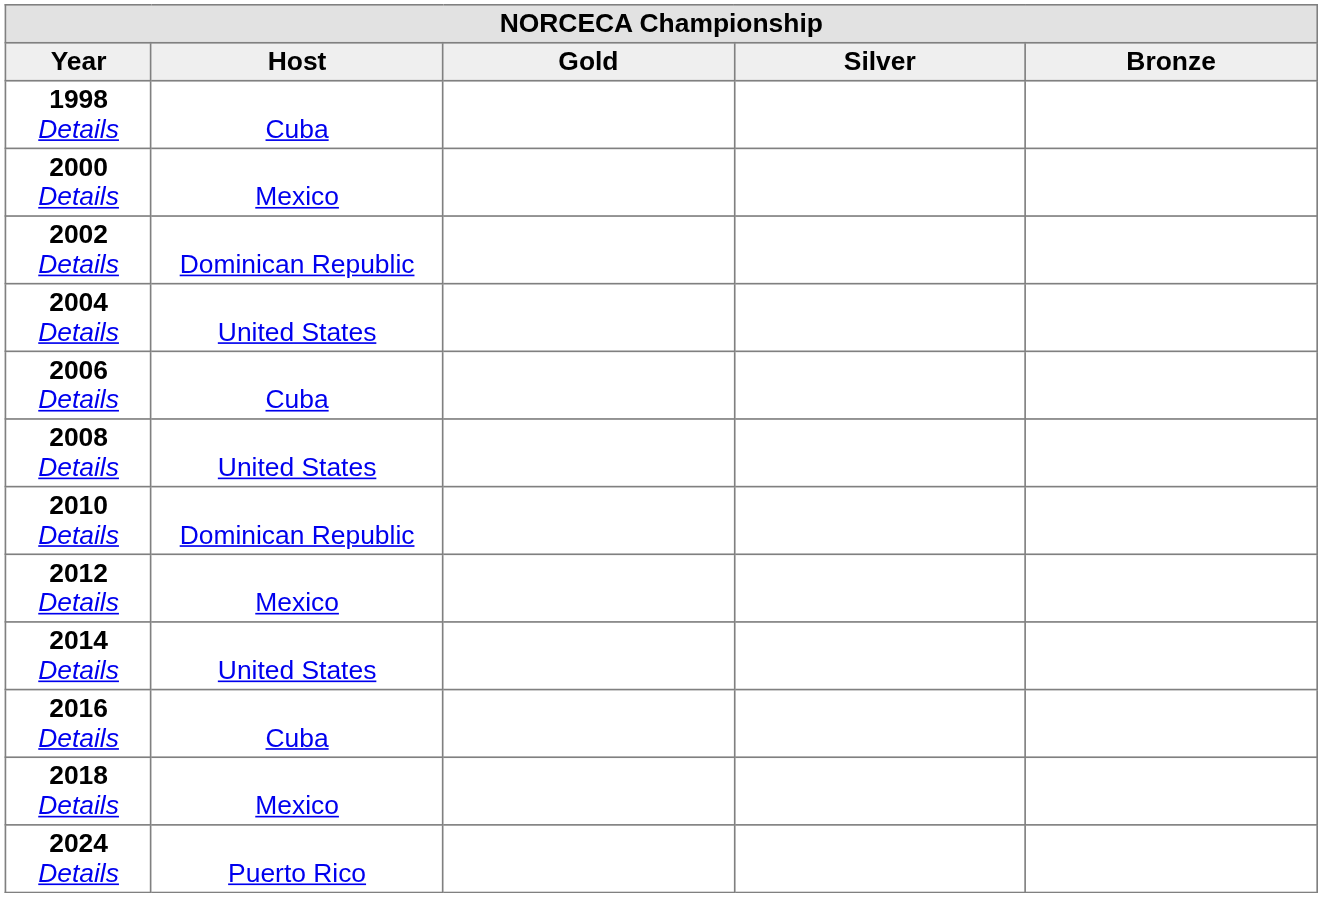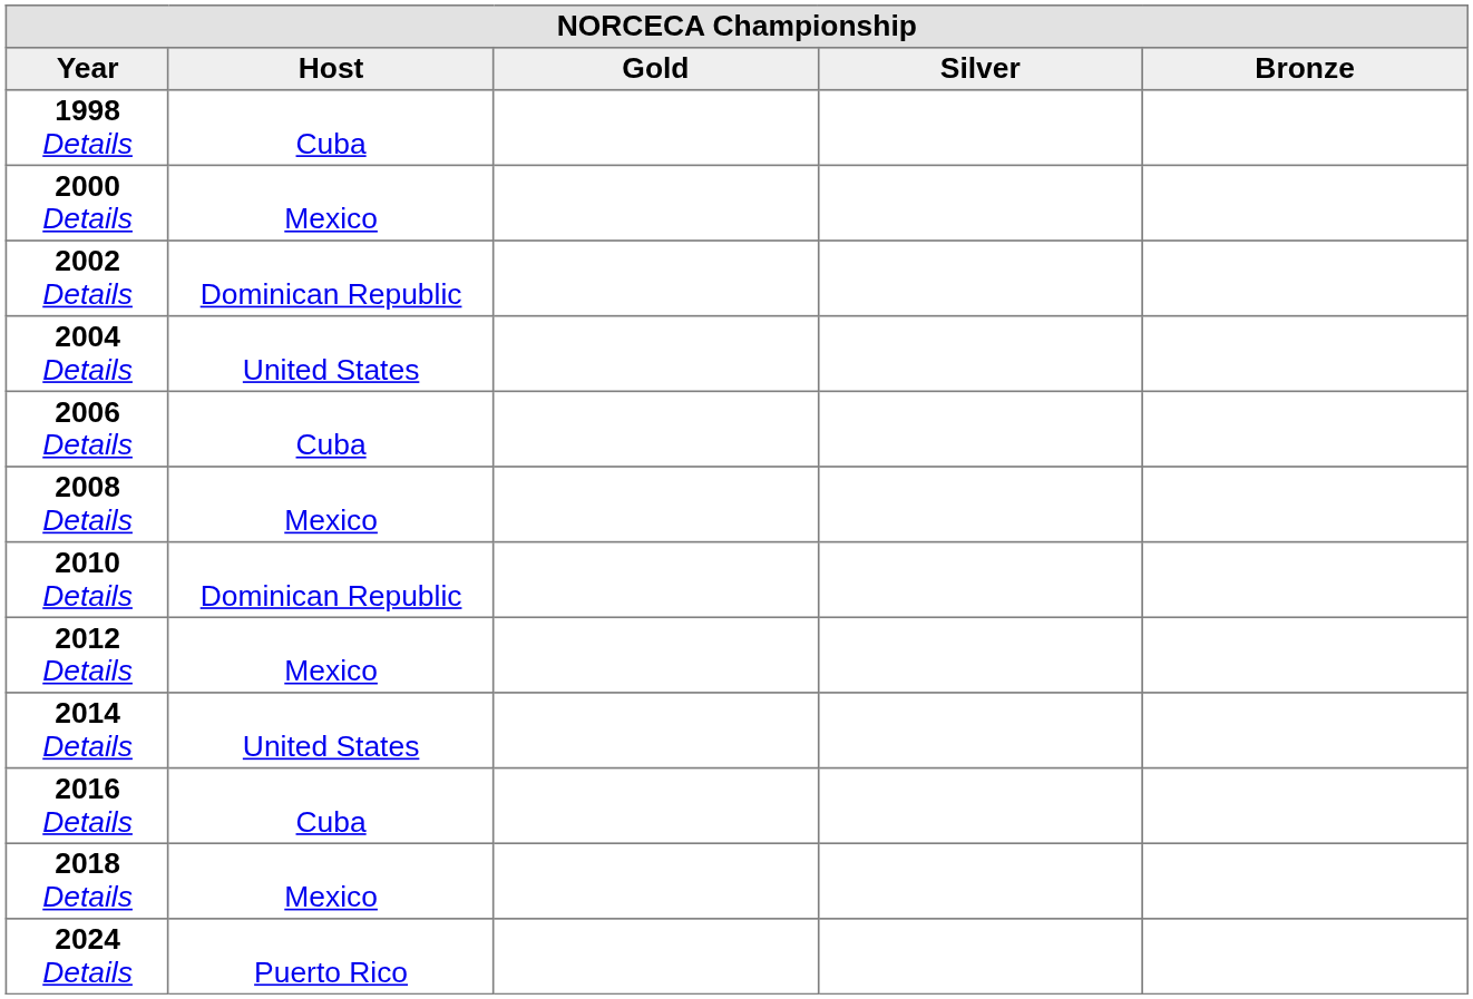 <table class="toccolours" border="1" cellpadding="2" style="border-collapse: collapse; text-align: center; width: 90%; margin: 0 auto;">
 <tr style= "background: #e2e2e2;">
 <th colspan=5 width=100%>NORCECA Championship</th>
 </tr>
 <tr style="background: #efefef;">
 <th width=10%>Year</th>
 <th width=20%>Host</th>
 <th width=20%>Gold</th>
 <th width=20%>Silver</th>
 <th width=20%>Bronze</th>
 </tr>
 <tr align=center>
 <td><strong>1998</strong><br><em><a href='#'>Details</a></em></td>
 <td><br><a href='#'>Cuba</a></td>
 <td><strong></strong></td>
 <td></td>
 <td></td>
 </tr>
 <tr align=center>
 <td><strong>2000</strong><br><em><a href='#'>Details</a></em></td>
 <td><br><a href='#'>Mexico</a></td>
 <td><strong></strong></td>
 <td></td>
 <td></td>
 </tr>
 <tr align=center>
 <td><strong>2002</strong><br><em><a href='#'>Details</a></em></td>
 <td><br><a href='#'>Dominican Republic</a></td>
 <td><strong></strong></td>
 <td></td>
 <td></td>
 </tr>
 <tr align=center>
 <td><strong>2004</strong><br><em><a href='#'>Details</a></em></td>
 <td><br><a href='#'>United States</a></td>
 <td><strong></strong></td>
 <td></td>
 <td></td>
 </tr>
 <tr align=center>
 <td><strong>2006</strong><br><em><a href='#'>Details</a></em></td>
 <td><br><a href='#'>Cuba</a></td>
 <td><strong></strong></td>
 <td></td>
 <td></td>
 </tr>
 <tr align=center>
 <td><strong>2008</strong><br><em><a href='#'>Details</a></em></td>
-<td><br><a href='#'>United States</a></td>
+<td><br><a href='#'>Mexico</a></td>
 <td><strong></strong></td>
 <td></td>
 <td></td>
 </tr>
 <tr align=center>
 <td><strong>2010</strong><br><em><a href='#'>Details</a></em></td>
 <td><br><a href='#'>Dominican Republic</a></td>
 <td><strong></strong></td>
 <td></td>
 <td></td>
 </tr>
 <tr align=center>
 <td><strong>2012</strong><br><em><a href='#'>Details</a></em></td>
 <td><br><a href='#'>Mexico</a></td>
 <td><strong></strong></td>
 <td></td>
 <td></td>
 </tr>
 <tr align=center>
 <td><strong>2014</strong><br><em><a href='#'>Details</a></em></td>
 <td><br><a href='#'>United States</a></td>
 <td><strong></strong></td>
 <td></td>
 <td></td>
 </tr>
 <tr align=center>
 <td><strong>2016</strong><br><em><a href='#'>Details</a></em></td>
 <td><br><a href='#'>Cuba</a></td>
 <td><strong></strong></td>
 <td></td>
 <td></td>
 </tr>
 <tr align=center>
 <td><strong>2018</strong><br><em><a href='#'>Details</a></em></td>
 <td><br><a href='#'>Mexico</a></td>
 <td><strong></strong></td>
 <td></td>
 <td></td>
 </tr>
 <tr align=center>
 <td><strong>2024</strong><br><em><a href='#'>Details</a></em></td>
 <td><br><a href='#'>Puerto Rico</a></td>
 <td><strong></strong></td>
 <td></td>
 <td></td>
 </tr>
 </table>
